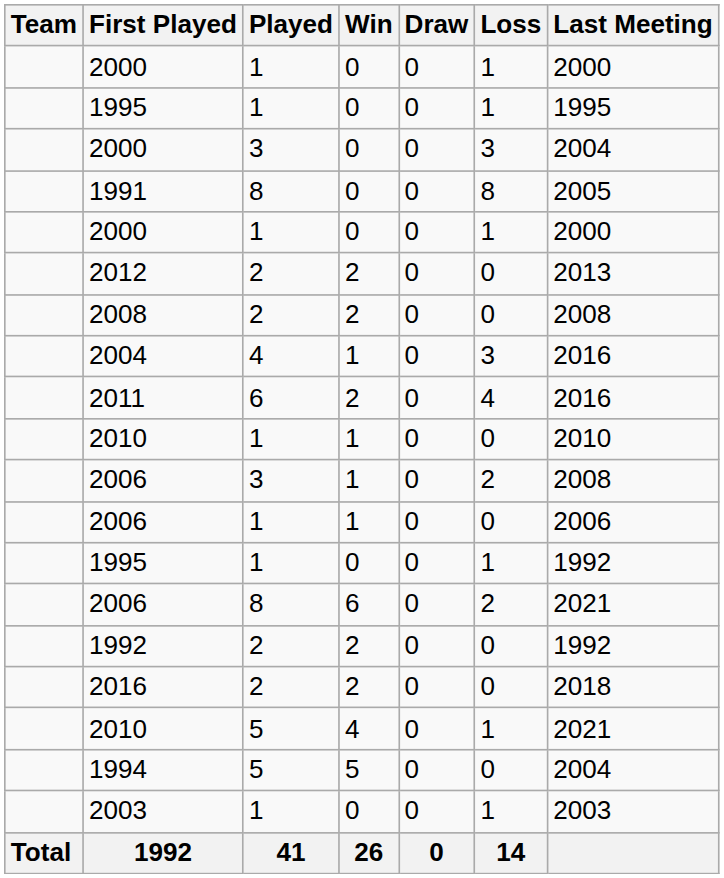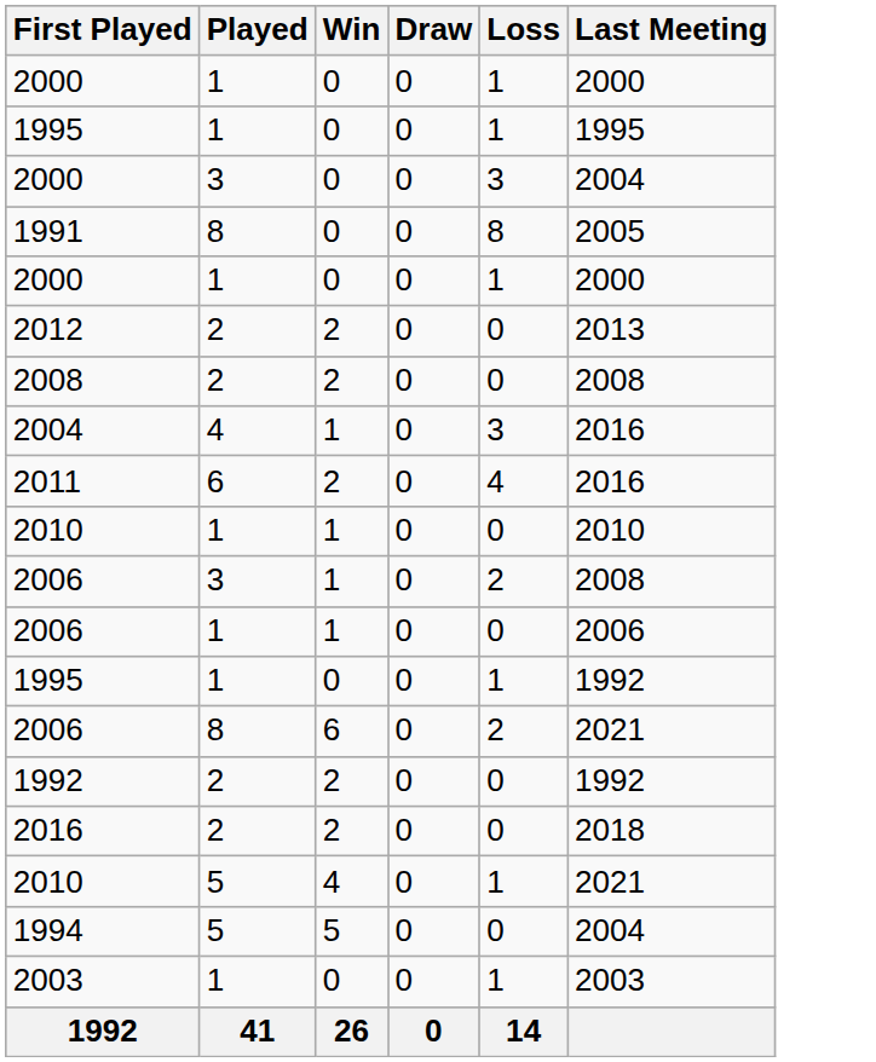 <table class="sortable wikitable">
 <tr>
-<th>Team</th>
 <th>First Played</th>
 <th>Played</th>
 <th>Win</th>
 <th>Draw</th>
 <th>Loss</th>
 <th>Last Meeting</th>
 </tr>
 <tr>
-<td></td>
 <td>2000</td>
 <td>1</td>
 <td>0</td>
 <td>0</td>
 <td>1</td>
 <td>2000</td>
 </tr>
 <tr>
-<td></td>
 <td>1995</td>
 <td>1</td>
 <td>0</td>
 <td>0</td>
 <td>1</td>
 <td>1995</td>
 </tr>
 <tr>
-<td></td>
 <td>2000</td>
 <td>3</td>
 <td>0</td>
 <td>0</td>
 <td>3</td>
 <td>2004</td>
 </tr>
 <tr>
-<td></td>
 <td>1991</td>
 <td>8</td>
 <td>0</td>
 <td>0</td>
 <td>8</td>
 <td>2005</td>
 </tr>
 <tr>
-<td></td>
 <td>2000</td>
 <td>1</td>
 <td>0</td>
 <td>0</td>
 <td>1</td>
 <td>2000</td>
 </tr>
 <tr>
-<td></td>
 <td>2012</td>
 <td>2</td>
 <td>2</td>
 <td>0</td>
 <td>0</td>
 <td>2013</td>
 </tr>
 <tr>
-<td></td>
 <td>2008</td>
 <td>2</td>
 <td>2</td>
 <td>0</td>
 <td>0</td>
 <td>2008</td>
 </tr>
 <tr>
-<td></td>
 <td>2004</td>
 <td>4</td>
 <td>1</td>
 <td>0</td>
 <td>3</td>
 <td>2016</td>
 </tr>
 <tr>
-<td></td>
 <td>2011</td>
 <td>6</td>
 <td>2</td>
 <td>0</td>
 <td>4</td>
 <td>2016</td>
 </tr>
 <tr>
-<td></td>
 <td>2010</td>
 <td>1</td>
 <td>1</td>
 <td>0</td>
 <td>0</td>
 <td>2010</td>
 </tr>
 <tr>
-<td></td>
 <td>2006</td>
 <td>3</td>
 <td>1</td>
 <td>0</td>
 <td>2</td>
 <td>2008</td>
 </tr>
 <tr>
-<td></td>
 <td>2006</td>
 <td>1</td>
 <td>1</td>
 <td>0</td>
 <td>0</td>
 <td>2006</td>
 </tr>
 <tr>
-<td></td>
 <td>1995</td>
 <td>1</td>
 <td>0</td>
 <td>0</td>
 <td>1</td>
 <td>1992</td>
 </tr>
 <tr>
-<td></td>
 <td>2006</td>
 <td>8</td>
 <td>6</td>
 <td>0</td>
 <td>2</td>
 <td>2021</td>
 </tr>
 <tr>
-<td></td>
 <td>1992</td>
 <td>2</td>
 <td>2</td>
 <td>0</td>
 <td>0</td>
 <td>1992</td>
 </tr>
 <tr>
-<td></td>
 <td>2016</td>
 <td>2</td>
 <td>2</td>
 <td>0</td>
 <td>0</td>
 <td>2018</td>
 </tr>
 <tr>
-<td></td>
 <td>2010</td>
 <td>5</td>
 <td>4</td>
 <td>0</td>
 <td>1</td>
 <td>2021</td>
 </tr>
 <tr>
-<td></td>
 <td>1994</td>
 <td>5</td>
 <td>5</td>
 <td>0</td>
 <td>0</td>
 <td>2004</td>
 </tr>
 <tr>
-<td></td>
 <td>2003</td>
 <td>1</td>
 <td>0</td>
 <td>0</td>
 <td>1</td>
 <td>2003</td>
 </tr>
 <tr>
-<th style="text-align:left;">Total</th>
 <th>1992</th>
 <th>41</th>
 <th>26</th>
 <th>0</th>
 <th>14</th>
 <th></th>
 </tr>
 </table>
